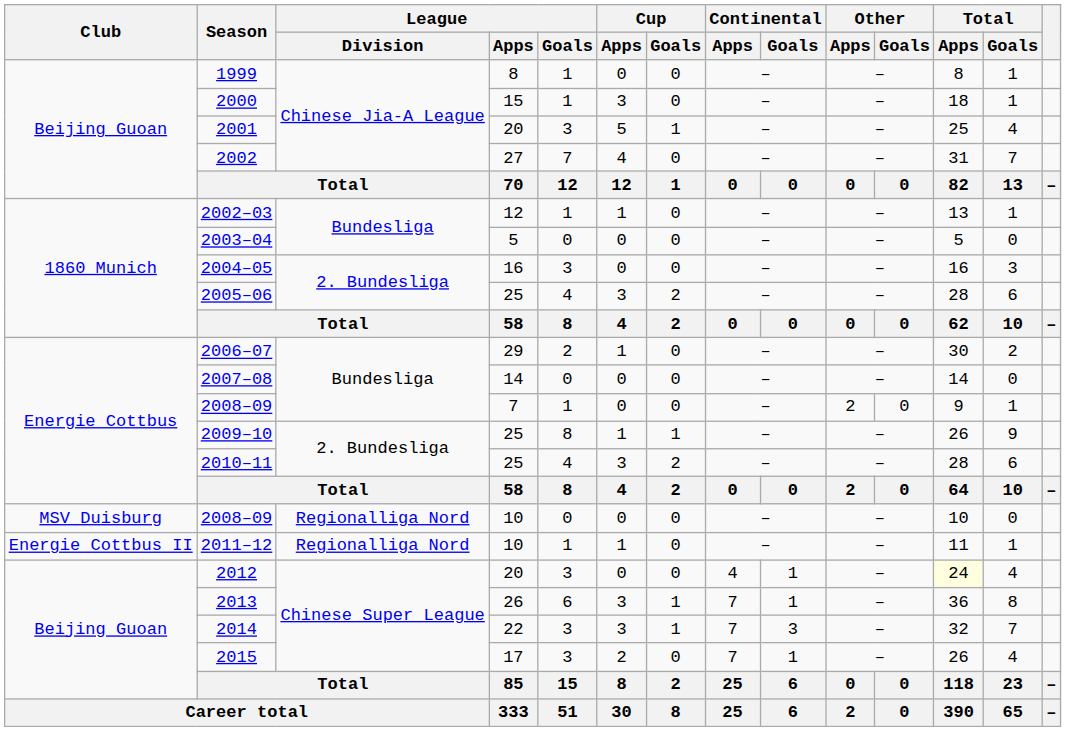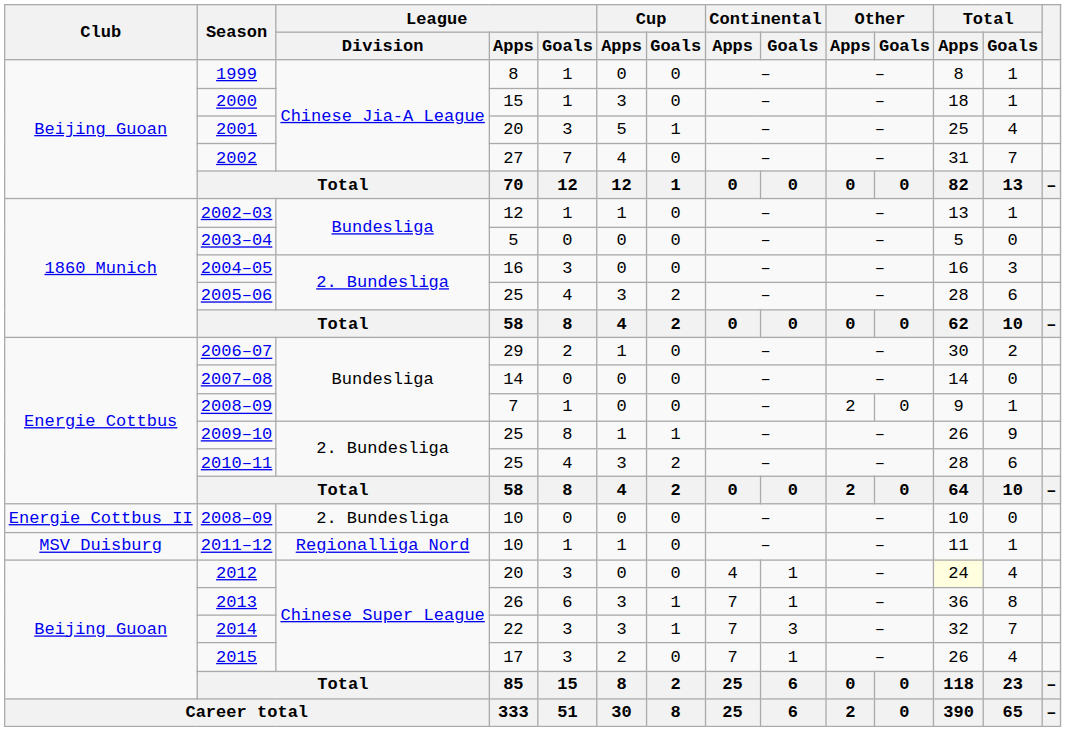 <table class="wikitable" style="text-align:center">
 <tr>
 <th rowspan="2">Club</th>
 <th rowspan="2">Season</th>
 <th colspan="3">League</th>
 <th colspan="2">Cup</th>
 <th colspan="2">Continental</th>
 <th colspan="2">Other</th>
 <th colspan="2">Total</th>
 <th rowspan="2"></th>
 </tr>
 <tr>
 <th>Division</th>
 <th>Apps</th>
 <th>Goals</th>
 <th>Apps</th>
 <th>Goals</th>
 <th>Apps</th>
 <th>Goals</th>
 <th>Apps</th>
 <th>Goals</th>
 <th>Apps</th>
 <th>Goals</th>
 </tr>
 <tr>
 <td rowspan="5"><a href='#'>Beijing Guoan</a></td>
 <td><a href='#'>1999</a></td>
 <td rowspan="4"><a href='#'>Chinese Jia-A League</a></td>
 <td>8</td>
 <td>1</td>
 <td>0</td>
 <td>0</td>
 <td colspan="2">–</td>
 <td colspan="2">–</td>
 <td>8</td>
 <td>1</td>
 <td></td>
 </tr>
 <tr>
 <td><a href='#'>2000</a></td>
 <td>15</td>
 <td>1</td>
 <td>3</td>
 <td>0</td>
 <td colspan="2">–</td>
 <td colspan="2">–</td>
 <td>18</td>
 <td>1</td>
 <td></td>
 </tr>
 <tr>
 <td><a href='#'>2001</a></td>
 <td>20</td>
 <td>3</td>
 <td>5</td>
 <td>1</td>
 <td colspan="2">–</td>
 <td colspan="2">–</td>
 <td>25</td>
 <td>4</td>
 <td></td>
 </tr>
 <tr>
 <td><a href='#'>2002</a></td>
 <td>27</td>
 <td>7</td>
 <td>4</td>
 <td>0</td>
 <td colspan="2">–</td>
 <td colspan="2">–</td>
 <td>31</td>
 <td>7</td>
 <td></td>
 </tr>
 <tr>
 <th colspan="2">Total</th>
 <th>70</th>
 <th>12</th>
 <th>12</th>
 <th>1</th>
 <th>0</th>
 <th>0</th>
 <th>0</th>
 <th>0</th>
 <th>82</th>
 <th>13</th>
 <th>–</th>
 </tr>
 <tr>
 <td rowspan="5"><a href='#'>1860 Munich</a></td>
 <td><a href='#'>2002–03</a></td>
 <td rowspan="2"><a href='#'>Bundesliga</a></td>
 <td>12</td>
 <td>1</td>
 <td>1</td>
 <td>0</td>
 <td colspan="2">–</td>
 <td colspan="2">–</td>
 <td>13</td>
 <td>1</td>
 <td></td>
 </tr>
 <tr>
 <td><a href='#'>2003–04</a></td>
 <td>5</td>
 <td>0</td>
 <td>0</td>
 <td>0</td>
 <td colspan="2">–</td>
 <td colspan="2">–</td>
 <td>5</td>
 <td>0</td>
 <td></td>
 </tr>
 <tr>
 <td><a href='#'>2004–05</a></td>
 <td rowspan="2"><a href='#'>2. Bundesliga</a></td>
 <td>16</td>
 <td>3</td>
 <td>0</td>
 <td>0</td>
 <td colspan="2">–</td>
 <td colspan="2">–</td>
 <td>16</td>
 <td>3</td>
 <td></td>
 </tr>
 <tr>
 <td><a href='#'>2005–06</a></td>
 <td>25</td>
 <td>4</td>
 <td>3</td>
 <td>2</td>
 <td colspan="2">–</td>
 <td colspan="2">–</td>
 <td>28</td>
 <td>6</td>
 <td></td>
 </tr>
 <tr>
 <th colspan="2">Total</th>
 <th>58</th>
 <th>8</th>
 <th>4</th>
 <th>2</th>
 <th>0</th>
 <th>0</th>
 <th>0</th>
 <th>0</th>
 <th>62</th>
 <th>10</th>
 <th>–</th>
 </tr>
 <tr>
 <td rowspan="6"><a href='#'>Energie Cottbus</a></td>
 <td><a href='#'>2006–07</a></td>
 <td rowspan="3">Bundesliga</td>
 <td>29</td>
 <td>2</td>
 <td>1</td>
 <td>0</td>
 <td colspan="2">–</td>
 <td colspan="2">–</td>
 <td>30</td>
 <td>2</td>
 <td></td>
 </tr>
 <tr>
 <td><a href='#'>2007–08</a></td>
 <td>14</td>
 <td>0</td>
 <td>0</td>
 <td>0</td>
 <td colspan="2">–</td>
 <td colspan="2">–</td>
 <td>14</td>
 <td>0</td>
 <td></td>
 </tr>
 <tr>
 <td><a href='#'>2008–09</a></td>
 <td>7</td>
 <td>1</td>
 <td>0</td>
 <td>0</td>
 <td colspan="2">–</td>
 <td>2</td>
 <td>0</td>
 <td>9</td>
 <td>1</td>
 <td></td>
 </tr>
 <tr>
 <td><a href='#'>2009–10</a></td>
 <td rowspan="2">2. Bundesliga</td>
 <td>25</td>
 <td>8</td>
 <td>1</td>
 <td>1</td>
 <td colspan="2">–</td>
 <td colspan="2">–</td>
 <td>26</td>
 <td>9</td>
 <td></td>
 </tr>
 <tr>
 <td><a href='#'>2010–11</a></td>
 <td>25</td>
 <td>4</td>
 <td>3</td>
 <td>2</td>
 <td colspan="2">–</td>
 <td colspan="2">–</td>
 <td>28</td>
 <td>6</td>
 <td></td>
 </tr>
 <tr>
 <th colspan="2">Total</th>
 <th>58</th>
 <th>8</th>
 <th>4</th>
 <th>2</th>
 <th>0</th>
 <th>0</th>
 <th>2</th>
 <th>0</th>
 <th>64</th>
 <th>10</th>
 <th>–</th>
 </tr>
 <tr>
-<td><a href='#'>MSV Duisburg</a></td>
+<td><a href='#'>Energie Cottbus II</a></td>
 <td><a href='#'>2008–09</a></td>
-<td><a href='#'>Regionalliga Nord</a></td>
+<td>2. Bundesliga</td>
 <td>10</td>
 <td>0</td>
 <td>0</td>
 <td>0</td>
 <td colspan="2">–</td>
 <td colspan="2">–</td>
 <td>10</td>
 <td>0</td>
 <td></td>
 </tr>
 <tr>
-<td><a href='#'>Energie Cottbus II</a></td>
+<td><a href='#'>MSV Duisburg</a></td>
 <td><a href='#'>2011–12</a></td>
 <td><a href='#'>Regionalliga Nord</a></td>
 <td>10</td>
 <td>1</td>
 <td>1</td>
 <td>0</td>
 <td colspan="2">–</td>
 <td colspan="2">–</td>
 <td>11</td>
 <td>1</td>
 <td></td>
 </tr>
 <tr>
 <td rowspan="5"><a href='#'>Beijing Guoan</a></td>
 <td><a href='#'>2012</a></td>
 <td rowspan="4"><a href='#'>Chinese Super League</a></td>
 <td>20</td>
 <td>3</td>
 <td>0</td>
 <td>0</td>
 <td>4</td>
 <td>1</td>
 <td colspan="2">–</td>
 <td style="background: lightyellow;">24</td>
 <td>4</td>
 <td></td>
 </tr>
 <tr>
 <td><a href='#'>2013</a></td>
 <td>26</td>
 <td>6</td>
 <td>3</td>
 <td>1</td>
 <td>7</td>
 <td>1</td>
 <td colspan="2">–</td>
 <td>36</td>
 <td>8</td>
 <td></td>
 </tr>
 <tr>
 <td><a href='#'>2014</a></td>
 <td>22</td>
 <td>3</td>
 <td>3</td>
 <td>1</td>
 <td>7</td>
 <td>3</td>
 <td colspan="2">–</td>
 <td>32</td>
 <td>7</td>
 <td></td>
 </tr>
 <tr>
 <td><a href='#'>2015</a></td>
 <td>17</td>
 <td>3</td>
 <td>2</td>
 <td>0</td>
 <td>7</td>
 <td>1</td>
 <td colspan="2">–</td>
 <td>26</td>
 <td>4</td>
 <td></td>
 </tr>
 <tr>
 <th colspan="2">Total</th>
 <th>85</th>
 <th>15</th>
 <th>8</th>
 <th>2</th>
 <th>25</th>
 <th>6</th>
 <th>0</th>
 <th>0</th>
 <th>118</th>
 <th>23</th>
 <th>–</th>
 </tr>
 <tr>
 <th colspan="3">Career total</th>
 <th>333</th>
 <th>51</th>
 <th>30</th>
 <th>8</th>
 <th>25</th>
 <th>6</th>
 <th>2</th>
 <th>0</th>
 <th>390</th>
 <th>65</th>
 <th>–</th>
 </tr>
 </table>
